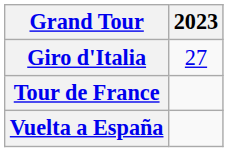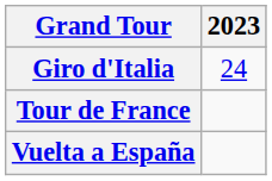 <table class="wikitable plainrowheaders">
 <tr>
 <th scope="col"><a href='#'>Grand Tour</a></th>
 <th scope="col">2023</th>
 </tr>
 <tr style="text-align:center;">
 <th scope="row"> <a href='#'>Giro d'Italia</a></th>
-<td><a href='#'>27</a></td>
+<td><a href='#'>24</a></td>
 </tr>
 <tr style="text-align:center;">
 <th scope="row"> <a href='#'>Tour de France</a></th>
 <td></td>
 </tr>
 <tr style="text-align:center;">
 <th scope="row"> <a href='#'>Vuelta a España</a></th>
 <td></td>
 </tr>
 </table>
